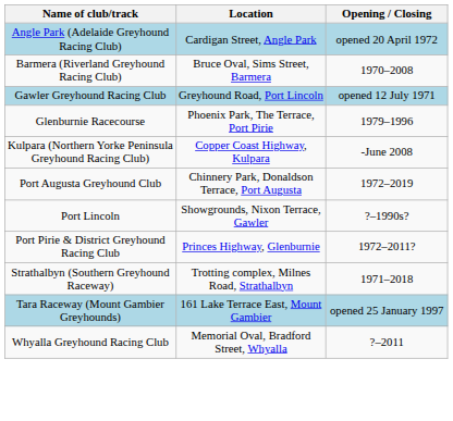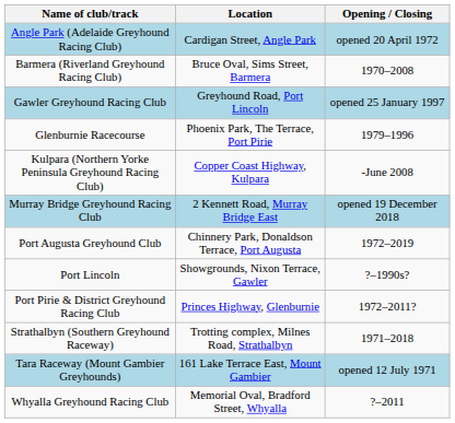 <table class="wikitable" style="text-align:center">
 <tr>
 <th width=500>Name of club/track</th>
 <th width=400>Location</th>
 <th width=350>Opening / Closing</th>
 </tr>
 <tr style="background: lightblue;">
 <td><a href='#'>Angle Park</a> (Adelaide Greyhound Racing Club)</td>
 <td>Cardigan Street, <a href='#'>Angle Park</a></td>
 <td>opened 20 April 1972</td>
 </tr>
 <tr>
 <td>Barmera (Riverland Greyhound Racing Club)</td>
 <td>Bruce Oval, Sims Street, <a href='#'>Barmera</a></td>
 <td>1970–2008</td>
 </tr>
 <tr style="background: lightblue;">
 <td>Gawler Greyhound Racing Club</td>
 <td>Greyhound Road, <a href='#'>Port Lincoln</a></td>
-<td>opened 12 July 1971</td>
+<td>opened 25 January 1997</td>
 </tr>
 <tr>
 <td>Glenburnie Racecourse</td>
 <td>Phoenix Park, The Terrace, <a href='#'>Port Pirie</a></td>
 <td>1979–1996</td>
 </tr>
 <tr>
 <td>Kulpara (Northern Yorke Peninsula Greyhound Racing Club)</td>
 <td><a href='#'>Copper Coast Highway</a>, <a href='#'>Kulpara</a></td>
 <td>-June 2008</td>
+</tr>
+<tr style="background: lightblue;">
+<td>Murray Bridge Greyhound Racing Club</td>
+<td>2 Kennett Road, <a href='#'>Murray Bridge East</a></td>
+<td>opened 19 December 2018</td>
 </tr>
 <tr>
 <td>Port Augusta Greyhound Club</td>
 <td>Chinnery Park, Donaldson Terrace, <a href='#'>Port Augusta</a></td>
 <td>1972–2019</td>
 </tr>
 <tr>
 <td>Port Lincoln</td>
 <td>Showgrounds, Nixon Terrace, <a href='#'>Gawler</a></td>
 <td>?–1990s?</td>
 </tr>
 <tr>
 <td>Port Pirie & District Greyhound Racing Club</td>
 <td><a href='#'>Princes Highway</a>, <a href='#'>Glenburnie</a></td>
 <td>1972–2011?</td>
 </tr>
 <tr>
 <td>Strathalbyn (Southern Greyhound Raceway)</td>
 <td>Trotting complex, Milnes Road, <a href='#'>Strathalbyn</a></td>
 <td>1971–2018</td>
 </tr>
 <tr style="background: lightblue;">
 <td>Tara Raceway (Mount Gambier Greyhounds)</td>
 <td>161 Lake Terrace East, <a href='#'>Mount Gambier</a></td>
-<td>opened 25 January 1997</td>
+<td>opened 12 July 1971</td>
 </tr>
 <tr>
 <td>Whyalla Greyhound Racing Club</td>
 <td>Memorial Oval, Bradford Street, <a href='#'>Whyalla</a></td>
 <td>?–2011</td>
 </tr>
 </table>
